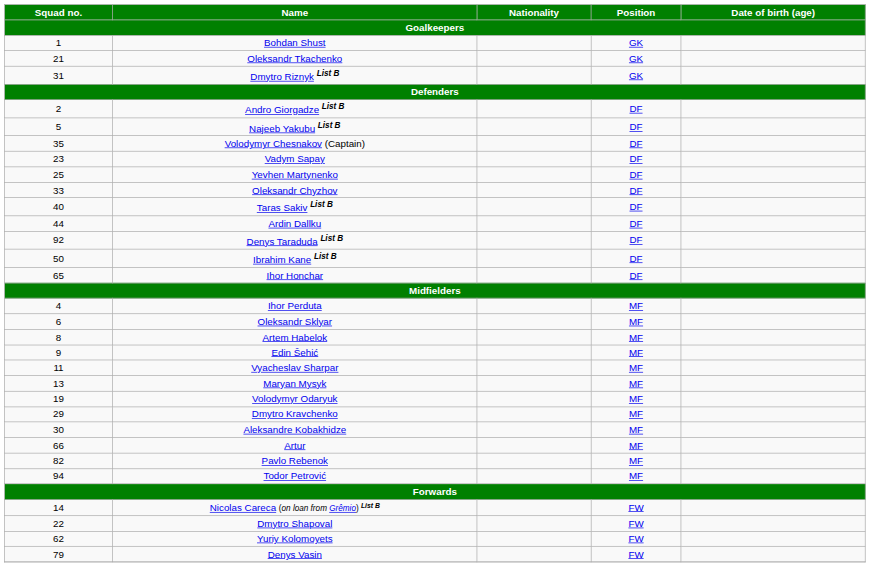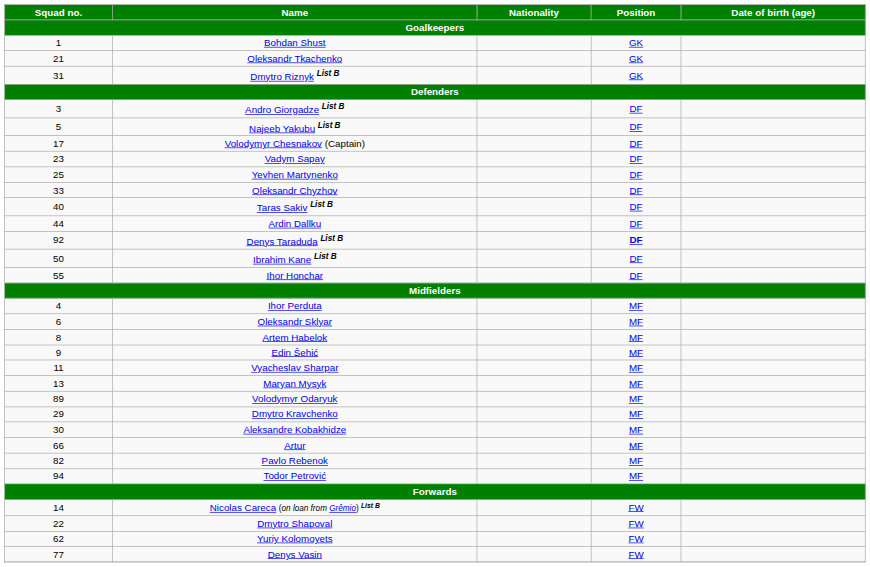 <table class="wikitable" style="text-align:center; font-size:90%; width:80%">
 <tr>
 <th style="background:green; color:white; text-align:center">Squad no.</th>
 <th style="background:green; color:white; text-align:center">Name</th>
 <th style="background:green; color:white; text-align:center">Nationality</th>
 <th style="background:green; color:white; text-align:center">Position</th>
 <th style="background:green; color:white; text-align:center">Date of birth (age)</th>
 </tr>
 <tr>
 <th colspan="6" style="background:green; color:white; text-align:center">Goalkeepers</th>
 </tr>
 <tr>
 <td>1</td>
 <td><a href='#'>Bohdan Shust</a></td>
 <td></td>
 <td><a href='#'>GK</a></td>
 <td></td>
 </tr>
 <tr>
 <td>21</td>
 <td><a href='#'>Oleksandr Tkachenko</a></td>
 <td></td>
 <td><a href='#'>GK</a></td>
 <td></td>
 </tr>
 <tr>
 <td>31</td>
 <td><a href='#'>Dmytro Riznyk</a> <sup><strong><em>List B</em></strong></sup></td>
 <td></td>
 <td><a href='#'>GK</a></td>
 <td></td>
 </tr>
 <tr>
 <th colspan="6" style="background:green; color:white; text-align:center">Defenders</th>
 </tr>
 <tr>
-<td>2</td>
+<td>3</td>
 <td><a href='#'>Andro Giorgadze</a> <sup><strong><em>List B</em></strong></sup></td>
 <td></td>
 <td><a href='#'>DF</a></td>
 <td></td>
 </tr>
 <tr>
 <td>5</td>
 <td><a href='#'>Najeeb Yakubu</a> <sup><strong><em>List B</em></strong></sup></td>
 <td></td>
 <td><a href='#'>DF</a></td>
 <td></td>
 </tr>
 <tr>
-<td>35</td>
+<td>17</td>
 <td><a href='#'>Volodymyr Chesnakov</a> (Captain)</td>
 <td></td>
 <td><a href='#'>DF</a></td>
 <td></td>
 </tr>
 <tr>
 <td>23</td>
 <td><a href='#'>Vadym Sapay</a></td>
 <td></td>
 <td><a href='#'>DF</a></td>
 <td></td>
 </tr>
 <tr>
 <td>25</td>
 <td><a href='#'>Yevhen Martynenko</a></td>
 <td></td>
 <td><a href='#'>DF</a></td>
 <td></td>
 </tr>
 <tr>
 <td>33</td>
 <td><a href='#'>Oleksandr Chyzhov</a></td>
 <td></td>
 <td><a href='#'>DF</a></td>
 <td></td>
 </tr>
 <tr>
 <td>40</td>
 <td><a href='#'>Taras Sakiv</a> <sup><strong><em>List B</em></strong></sup></td>
 <td></td>
 <td><a href='#'>DF</a></td>
 <td></td>
 </tr>
 <tr>
 <td>44</td>
 <td><a href='#'>Ardin Dallku</a></td>
 <td></td>
 <td><a href='#'>DF</a></td>
 <td></td>
 </tr>
 <tr>
 <td>92</td>
 <td><a href='#'>Denys Taraduda</a> <sup><strong><em>List B</em></strong></sup></td>
 <td></td>
-<td><a href='#'>DF</a></td>
+<td><strong><a href='#'>DF</a></strong></td>
 <td></td>
 </tr>
 <tr>
 <td>50</td>
 <td><a href='#'>Ibrahim Kane</a> <sup><strong><em>List B</em></strong></sup></td>
 <td></td>
 <td><a href='#'>DF</a></td>
 <td></td>
 </tr>
 <tr>
-<td>65</td>
+<td>55</td>
 <td><a href='#'>Ihor Honchar</a></td>
 <td></td>
 <td><a href='#'>DF</a></td>
 <td></td>
 </tr>
 <tr>
 <th colspan="6" style="background:green; color:white; text-align:center">Midfielders</th>
 </tr>
 <tr>
 <td>4</td>
 <td><a href='#'>Ihor Perduta</a></td>
 <td></td>
 <td><a href='#'>MF</a></td>
 <td></td>
 </tr>
 <tr>
 <td>6</td>
 <td><a href='#'>Oleksandr Sklyar</a></td>
 <td></td>
 <td><a href='#'>MF</a></td>
 <td></td>
 </tr>
 <tr>
 <td>8</td>
 <td><a href='#'>Artem Habelok</a></td>
 <td></td>
 <td><a href='#'>MF</a></td>
 <td></td>
 </tr>
 <tr>
 <td>9</td>
 <td><a href='#'>Edin Šehić</a></td>
 <td></td>
 <td><a href='#'>MF</a></td>
 <td></td>
 </tr>
 <tr>
 <td>11</td>
 <td><a href='#'>Vyacheslav Sharpar</a></td>
 <td></td>
 <td><a href='#'>MF</a></td>
 <td></td>
 </tr>
 <tr>
 <td>13</td>
 <td><a href='#'>Maryan Mysyk</a></td>
 <td></td>
 <td><a href='#'>MF</a></td>
 <td></td>
 </tr>
 <tr>
-<td>19</td>
+<td>89</td>
 <td><a href='#'>Volodymyr Odaryuk</a></td>
 <td></td>
 <td><a href='#'>MF</a></td>
 <td></td>
 </tr>
 <tr>
 <td>29</td>
 <td><a href='#'>Dmytro Kravchenko</a></td>
 <td></td>
 <td><a href='#'>MF</a></td>
 <td></td>
 </tr>
 <tr>
 <td>30</td>
 <td><a href='#'>Aleksandre Kobakhidze</a></td>
 <td></td>
 <td><a href='#'>MF</a></td>
 <td></td>
 </tr>
 <tr>
 <td>66</td>
 <td><a href='#'>Artur</a></td>
 <td></td>
 <td><a href='#'>MF</a></td>
 <td></td>
 </tr>
 <tr>
 <td>82</td>
 <td><a href='#'>Pavlo Rebenok</a></td>
 <td></td>
 <td><a href='#'>MF</a></td>
 <td></td>
 </tr>
 <tr>
 <td>94</td>
 <td><a href='#'>Todor Petrović</a></td>
 <td></td>
 <td><a href='#'>MF</a></td>
 <td></td>
 </tr>
 <tr>
 <th colspan="7" style="background:green; color:white; text-align:center">Forwards</th>
 </tr>
 <tr>
 <td>14</td>
 <td><a href='#'>Nicolas Careca</a> <small> (<em>on loan from <a href='#'>Grêmio</a></em>) <sup><strong><em>List B</em></strong></sup></small></td>
 <td></td>
 <td><a href='#'>FW</a></td>
 <td></td>
 </tr>
 <tr>
 <td>22</td>
 <td><a href='#'>Dmytro Shapoval</a></td>
 <td></td>
 <td><a href='#'>FW</a></td>
 <td></td>
 </tr>
 <tr>
 <td>62</td>
 <td><a href='#'>Yuriy Kolomoyets</a></td>
 <td></td>
 <td><a href='#'>FW</a></td>
 <td></td>
 </tr>
 <tr>
-<td>79</td>
+<td>77</td>
 <td><a href='#'>Denys Vasin</a></td>
 <td></td>
 <td><a href='#'>FW</a></td>
 <td></td>
 </tr>
 <tr>
 </tr>
 </table>
